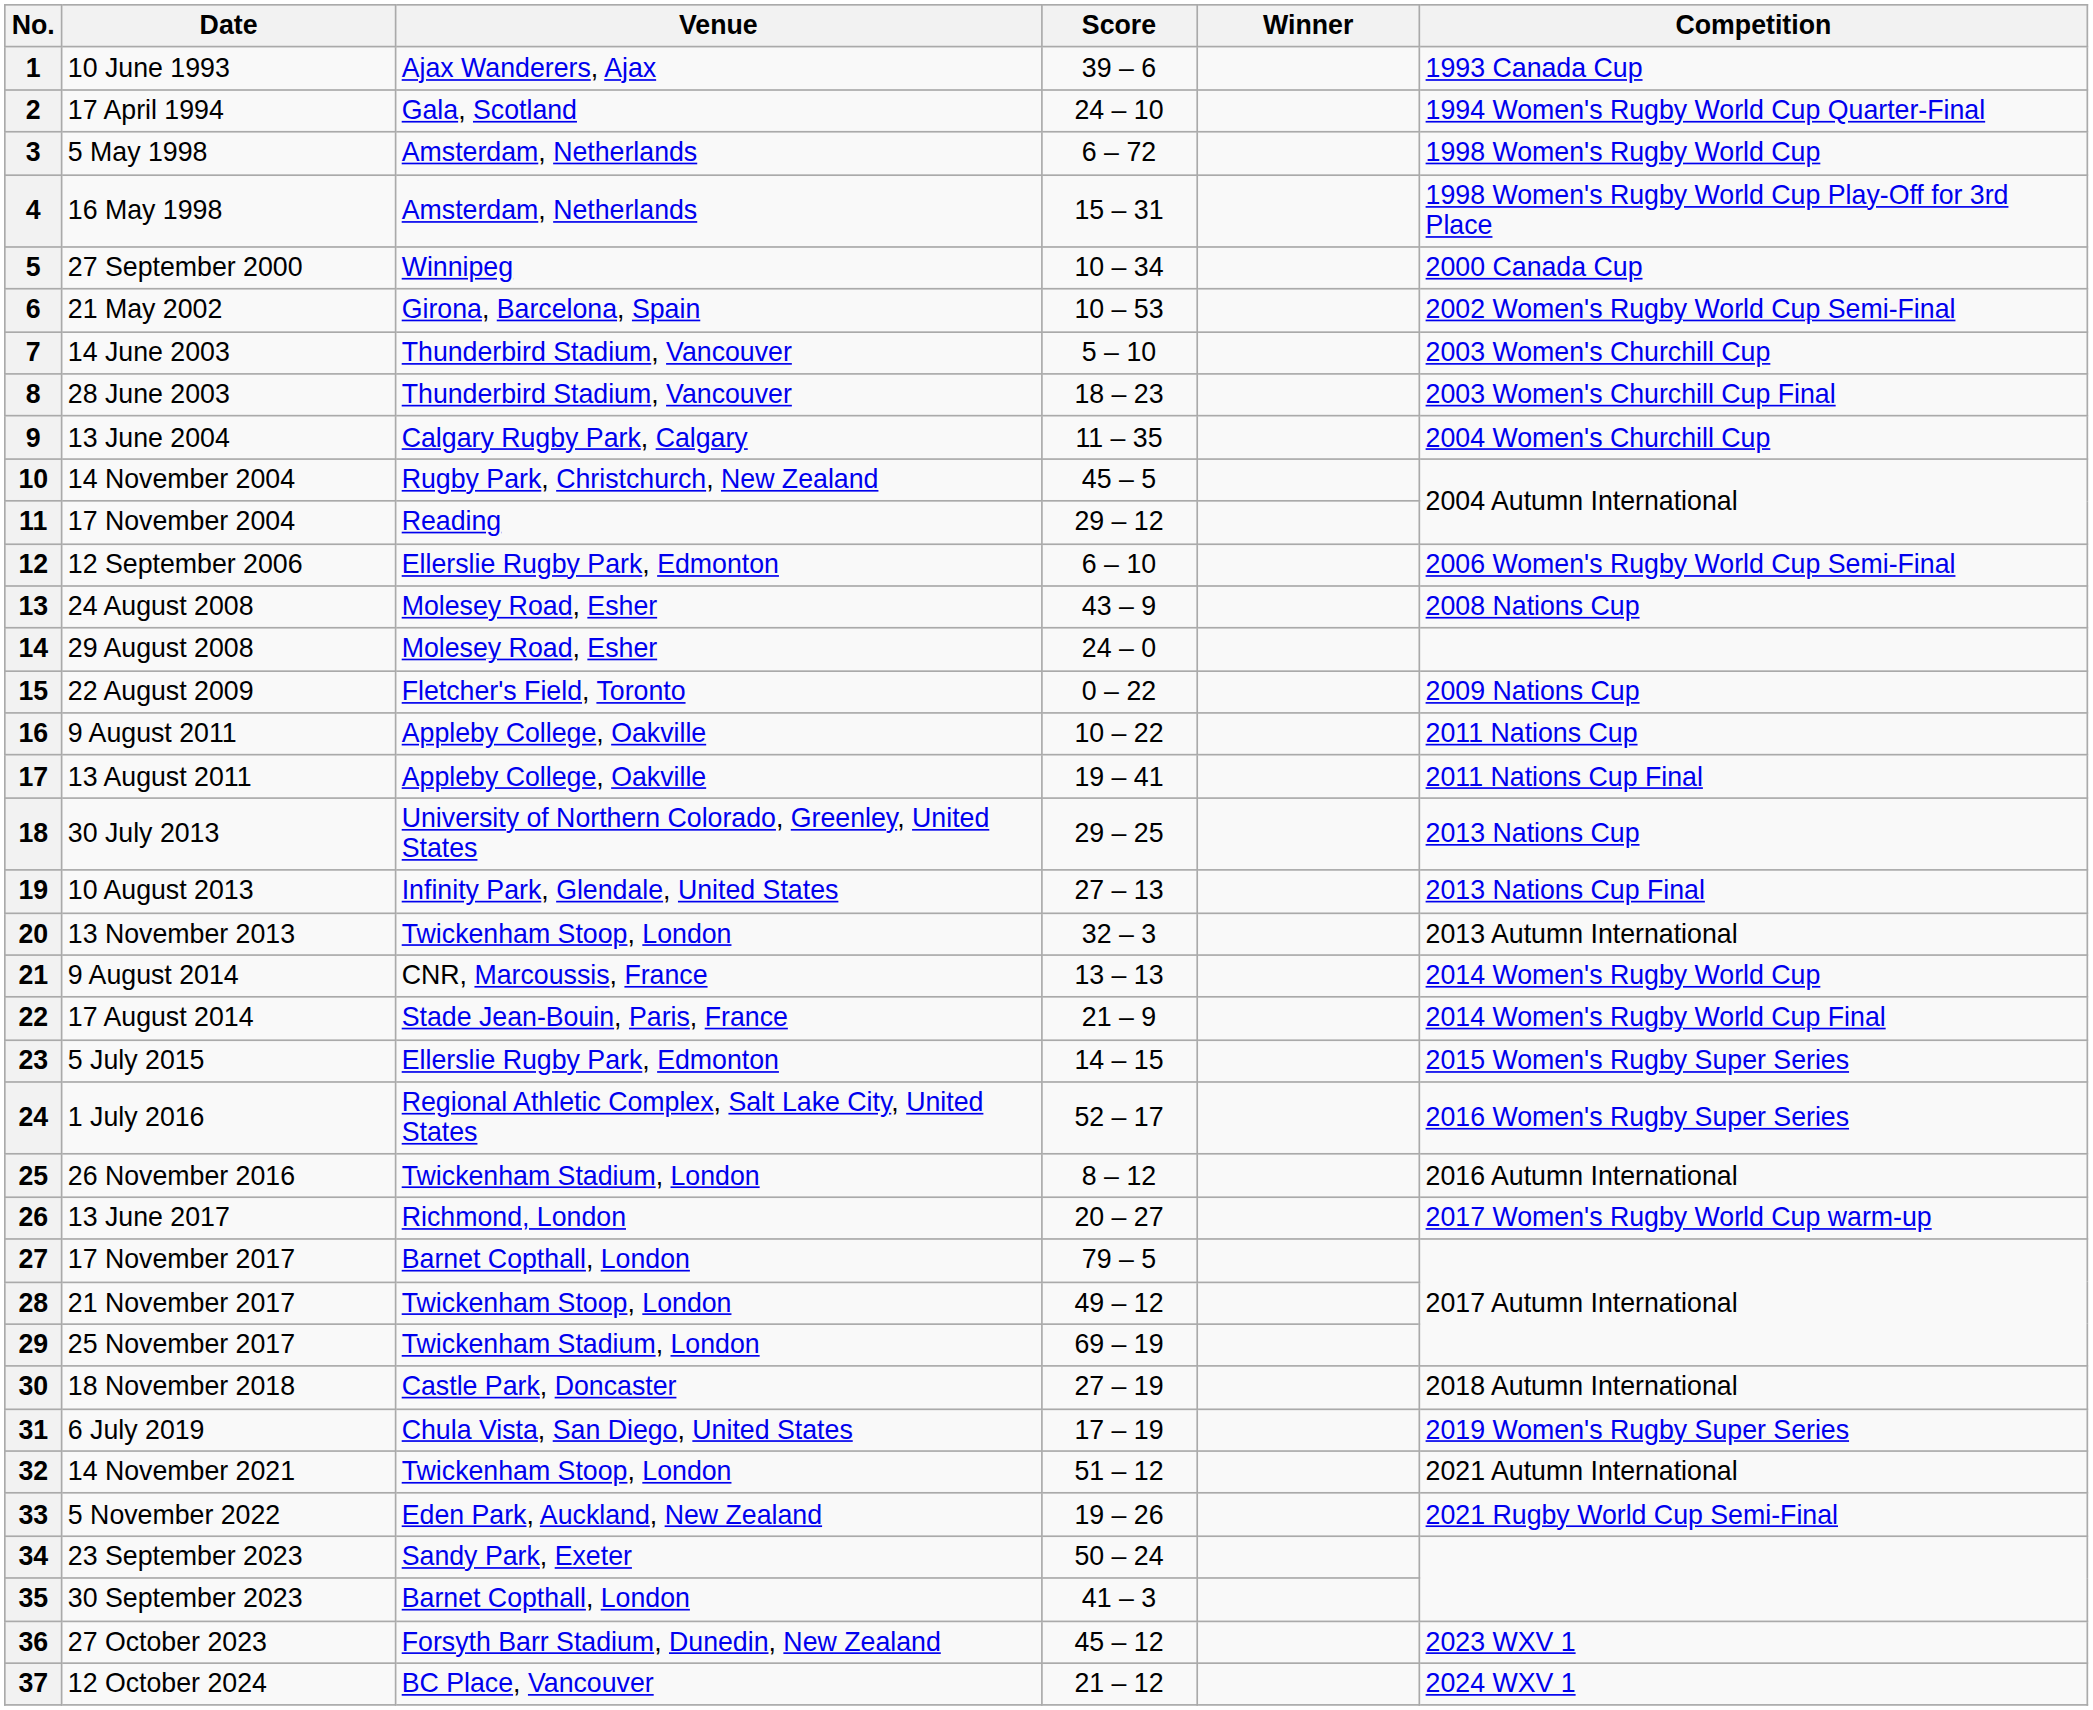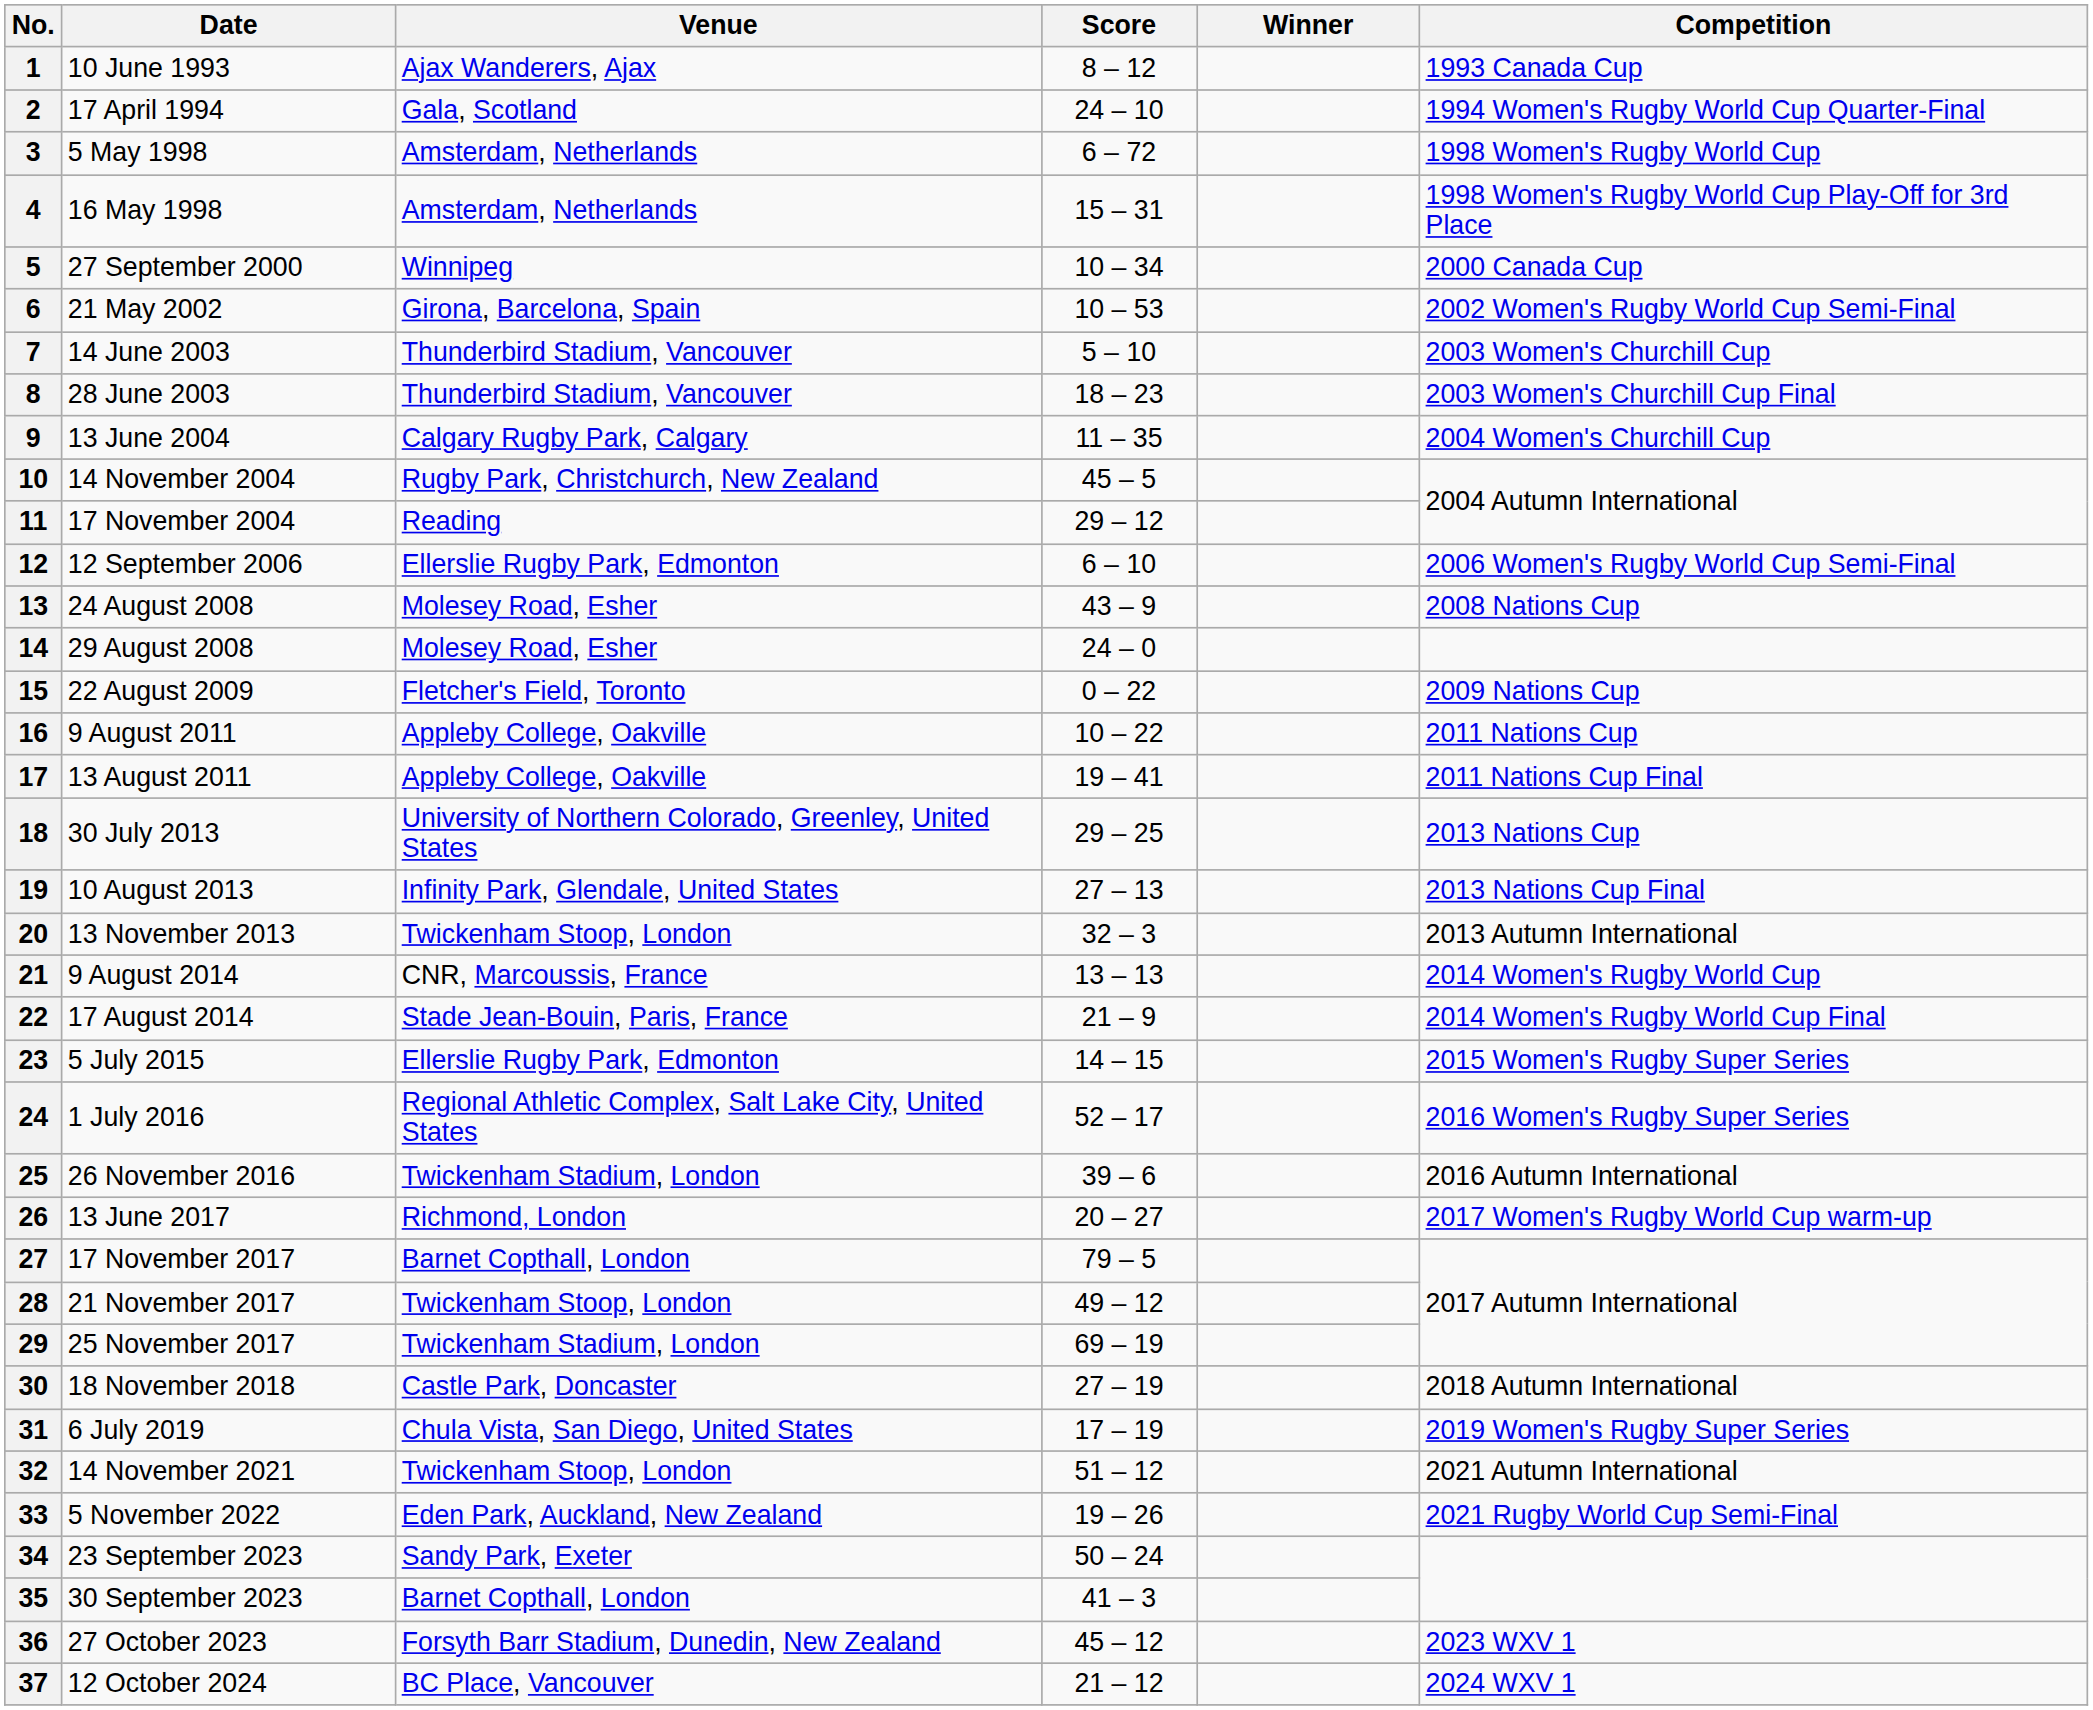 <table class="wikitable sortable">
 <tr>
 <th style="width:1%">No.</th>
 <th style="width:15%">Date</th>
 <th style="width:29%">Venue</th>
 <th style="width:7%">Score</th>
 <th style="width:10%">Winner</th>
 <th style="width:30%">Competition</th>
 </tr>
 <tr>
 <th>1</th>
 <td>10 June 1993</td>
 <td><a href='#'>Ajax Wanderers</a>, <a href='#'>Ajax</a></td>
-<td align="center">39 – 6</td>
+<td align="center">8 – 12</td>
 <td></td>
 <td><a href='#'>1993 Canada Cup</a></td>
 </tr>
 <tr>
 <th>2</th>
 <td>17 April 1994</td>
 <td><a href='#'>Gala</a>, <a href='#'>Scotland</a></td>
 <td align="center">24 – 10</td>
 <td></td>
 <td><a href='#'>1994 Women's Rugby World Cup Quarter-Final</a></td>
 </tr>
 <tr>
 <th>3</th>
 <td>5 May 1998</td>
 <td><a href='#'>Amsterdam</a>, <a href='#'>Netherlands</a></td>
 <td align="center">6 – 72</td>
 <td></td>
 <td><a href='#'>1998 Women's Rugby World Cup</a></td>
 </tr>
 <tr>
 <th>4</th>
 <td>16 May 1998</td>
 <td><a href='#'>Amsterdam</a>, <a href='#'>Netherlands</a></td>
 <td align="center">15 – 31</td>
 <td></td>
 <td><a href='#'>1998 Women's Rugby World Cup Play-Off for 3rd Place</a></td>
 </tr>
 <tr>
 <th>5</th>
 <td>27 September 2000</td>
 <td><a href='#'>Winnipeg</a></td>
 <td align="center">10 – 34</td>
 <td></td>
 <td><a href='#'>2000 Canada Cup</a></td>
 </tr>
 <tr>
 <th>6</th>
 <td>21 May 2002</td>
 <td><a href='#'>Girona</a>, <a href='#'>Barcelona</a>, <a href='#'>Spain</a></td>
 <td align="center">10 – 53</td>
 <td></td>
 <td><a href='#'>2002 Women's Rugby World Cup Semi-Final</a></td>
 </tr>
 <tr>
 <th>7</th>
 <td>14 June 2003</td>
 <td><a href='#'>Thunderbird Stadium</a>, <a href='#'>Vancouver</a></td>
 <td align="center">5 – 10</td>
 <td></td>
 <td><a href='#'>2003 Women's Churchill Cup</a></td>
 </tr>
 <tr>
 <th>8</th>
 <td>28 June 2003</td>
 <td><a href='#'>Thunderbird Stadium</a>, <a href='#'>Vancouver</a></td>
 <td align="center">18 – 23</td>
 <td></td>
 <td><a href='#'>2003 Women's Churchill Cup Final</a></td>
 </tr>
 <tr>
 <th>9</th>
 <td>13 June 2004</td>
 <td><a href='#'>Calgary Rugby Park</a>, <a href='#'>Calgary</a></td>
 <td align="center">11 – 35</td>
 <td></td>
 <td><a href='#'>2004 Women's Churchill Cup</a></td>
 </tr>
 <tr>
 <th>10</th>
 <td>14 November 2004</td>
 <td><a href='#'>Rugby Park</a>, <a href='#'>Christchurch</a>, <a href='#'>New Zealand</a></td>
 <td align="center">45 – 5</td>
 <td></td>
 <td rowspan="2">2004 Autumn International</td>
 </tr>
 <tr>
 <th>11</th>
 <td>17 November 2004</td>
 <td><a href='#'>Reading</a></td>
 <td align="center">29 – 12</td>
 <td></td>
 </tr>
 <tr>
 <th>12</th>
 <td>12 September 2006</td>
 <td><a href='#'>Ellerslie Rugby Park</a>, <a href='#'>Edmonton</a></td>
 <td align="center">6 – 10</td>
 <td></td>
 <td><a href='#'>2006 Women's Rugby World Cup Semi-Final</a></td>
 </tr>
 <tr>
 <th>13</th>
 <td>24 August 2008</td>
 <td><a href='#'>Molesey Road</a>, <a href='#'>Esher</a></td>
 <td align="center">43 – 9</td>
 <td></td>
 <td><a href='#'>2008 Nations Cup</a></td>
 </tr>
 <tr>
 <th>14</th>
 <td>29 August 2008</td>
 <td><a href='#'>Molesey Road</a>, <a href='#'>Esher</a></td>
 <td align="center">24 – 0</td>
 <td></td>
 <td></td>
 </tr>
 <tr>
 <th>15</th>
 <td>22 August 2009</td>
 <td><a href='#'>Fletcher's Field</a>, <a href='#'>Toronto</a></td>
 <td align="center">0 – 22</td>
 <td></td>
 <td><a href='#'>2009 Nations Cup</a></td>
 </tr>
 <tr>
 <th>16</th>
 <td>9 August 2011</td>
 <td><a href='#'>Appleby College</a>, <a href='#'>Oakville</a></td>
 <td align="center">10 – 22</td>
 <td></td>
 <td><a href='#'>2011 Nations Cup</a></td>
 </tr>
 <tr>
 <th>17</th>
 <td>13 August 2011</td>
 <td><a href='#'>Appleby College</a>, <a href='#'>Oakville</a></td>
 <td align="center">19 – 41</td>
 <td></td>
 <td><a href='#'>2011 Nations Cup Final</a></td>
 </tr>
 <tr>
 <th>18</th>
 <td>30 July 2013</td>
 <td><a href='#'>University of Northern Colorado</a>, <a href='#'>Greenley</a>, <a href='#'>United States</a></td>
 <td align="center">29 – 25</td>
 <td></td>
 <td><a href='#'>2013 Nations Cup</a></td>
 </tr>
 <tr>
 <th>19</th>
 <td>10 August 2013</td>
 <td><a href='#'>Infinity Park</a>, <a href='#'>Glendale</a>, <a href='#'>United States</a></td>
 <td align="center">27 – 13</td>
 <td></td>
 <td><a href='#'>2013 Nations Cup Final</a></td>
 </tr>
 <tr>
 <th>20</th>
 <td>13 November 2013</td>
 <td><a href='#'>Twickenham Stoop</a>, <a href='#'>London</a></td>
 <td align="center">32 – 3</td>
 <td></td>
 <td>2013 Autumn International</td>
 </tr>
 <tr>
 <th>21</th>
 <td>9 August 2014</td>
 <td>CNR, <a href='#'>Marcoussis</a>, <a href='#'>France</a></td>
 <td align="center">13 – 13</td>
 <td></td>
 <td><a href='#'>2014 Women's Rugby World Cup</a></td>
 </tr>
 <tr>
 <th>22</th>
 <td>17 August 2014</td>
 <td><a href='#'>Stade Jean-Bouin</a>, <a href='#'>Paris</a>, <a href='#'>France</a></td>
 <td align="center">21 – 9</td>
 <td></td>
 <td><a href='#'>2014 Women's Rugby World Cup Final</a></td>
 </tr>
 <tr>
 <th>23</th>
 <td>5 July 2015</td>
 <td><a href='#'>Ellerslie Rugby Park</a>, <a href='#'>Edmonton</a></td>
 <td align="center">14 – 15</td>
 <td></td>
 <td><a href='#'>2015 Women's Rugby Super Series</a></td>
 </tr>
 <tr>
 <th>24</th>
 <td>1 July 2016</td>
 <td><a href='#'>Regional Athletic Complex</a>, <a href='#'>Salt Lake City</a>, <a href='#'>United States</a></td>
 <td align="center">52 – 17</td>
 <td></td>
 <td><a href='#'>2016 Women's Rugby Super Series</a></td>
 </tr>
 <tr>
 <th>25</th>
 <td>26 November 2016</td>
 <td><a href='#'>Twickenham Stadium</a>, <a href='#'>London</a></td>
-<td align="center">8 – 12</td>
+<td align="center">39 – 6</td>
 <td></td>
 <td>2016 Autumn International</td>
 </tr>
 <tr>
 <th>26</th>
 <td>13 June 2017</td>
 <td><a href='#'>Richmond, London</a></td>
 <td align="center">20 – 27</td>
 <td></td>
 <td><a href='#'>2017 Women's Rugby World Cup warm-up</a></td>
 </tr>
 <tr>
 <th>27</th>
 <td>17 November 2017</td>
 <td><a href='#'>Barnet Copthall</a>, <a href='#'>London</a></td>
 <td align="center">79 – 5</td>
 <td></td>
 <td rowspan="3">2017 Autumn International</td>
 </tr>
 <tr>
 <th>28</th>
 <td>21 November 2017</td>
 <td><a href='#'>Twickenham Stoop</a>, <a href='#'>London</a></td>
 <td align="center">49 – 12</td>
 <td></td>
 </tr>
 <tr>
 <th>29</th>
 <td>25 November 2017</td>
 <td><a href='#'>Twickenham Stadium</a>, <a href='#'>London</a></td>
 <td align="center">69 – 19</td>
 <td></td>
 </tr>
 <tr>
 <th>30</th>
 <td>18 November 2018</td>
 <td><a href='#'>Castle Park</a>, <a href='#'>Doncaster</a></td>
 <td align="center">27 – 19</td>
 <td></td>
 <td>2018 Autumn International</td>
 </tr>
 <tr>
 <th>31</th>
 <td>6 July 2019</td>
 <td><a href='#'>Chula Vista</a>, <a href='#'>San Diego</a>, <a href='#'>United States</a></td>
 <td align="center">17 – 19</td>
 <td></td>
 <td><a href='#'>2019 Women's Rugby Super Series</a></td>
 </tr>
 <tr>
 <th>32</th>
 <td>14 November 2021</td>
 <td><a href='#'>Twickenham Stoop</a>, <a href='#'>London</a></td>
 <td align="center">51 – 12</td>
 <td></td>
 <td>2021 Autumn International</td>
 </tr>
 <tr>
 <th>33</th>
 <td>5 November 2022</td>
 <td><a href='#'>Eden Park</a>, <a href='#'>Auckland</a>, <a href='#'>New Zealand</a></td>
 <td align="center">19 – 26</td>
 <td></td>
 <td><a href='#'>2021 Rugby World Cup Semi-Final</a></td>
 </tr>
 <tr>
 <th>34</th>
 <td>23 September 2023</td>
 <td><a href='#'>Sandy Park</a>, <a href='#'>Exeter</a></td>
 <td align="center">50 – 24</td>
 <td></td>
 <td rowspan=2></td>
 </tr>
 <tr>
 <th>35</th>
 <td>30 September 2023</td>
 <td><a href='#'>Barnet Copthall</a>, <a href='#'>London</a></td>
 <td align="center">41 – 3</td>
 <td></td>
 </tr>
 <tr>
 <th>36</th>
 <td>27 October 2023</td>
 <td><a href='#'>Forsyth Barr Stadium</a>, <a href='#'>Dunedin</a>, <a href='#'>New Zealand</a></td>
 <td align="center">45 – 12</td>
 <td></td>
 <td><a href='#'>2023 WXV 1</a></td>
 </tr>
 <tr>
 <th>37</th>
 <td>12 October 2024</td>
 <td><a href='#'>BC Place</a>, <a href='#'>Vancouver</a></td>
 <td align="center">21 – 12</td>
 <td></td>
 <td><a href='#'>2024 WXV 1</a></td>
 </tr>
 </table>
